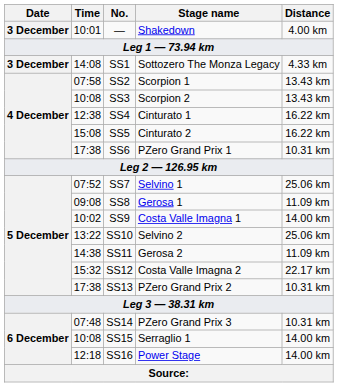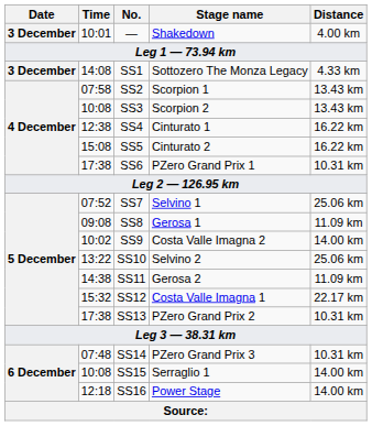 <table class="wikitable" style="font-size: 85%;">
 <tr>
 <th>Date</th>
 <th>Time</th>
 <th>No.</th>
 <th>Stage name</th>
 <th>Distance</th>
 </tr>
 <tr>
 <th nowrap>3 December</th>
 <td align="center">10:01</td>
 <td align="center">—</td>
 <td><a href='#'>Shakedown</a></td>
 <td align="center">4.00 km</td>
 </tr>
 <tr>
 <td style="background-color:#EAECF0; text-align:center" colspan="5"><strong><em>Leg 1 — 73.94 km</em></strong></td>
 </tr>
 <tr>
 <th>3 December</th>
 <td align="center">14:08</td>
 <td align="center">SS1</td>
 <td>Sottozero The Monza Legacy</td>
 <td align="center">4.33 km</td>
 </tr>
 <tr>
 <th rowspan="5">4 December</th>
 <td align="center">07:58</td>
 <td align="center">SS2</td>
 <td>Scorpion 1</td>
 <td align="center">13.43 km</td>
 </tr>
 <tr>
 <td align="center">10:08</td>
 <td align="center">SS3</td>
 <td>Scorpion 2</td>
 <td align="center">13.43 km</td>
 </tr>
 <tr>
 <td align="center">12:38</td>
 <td align="center">SS4</td>
 <td>Cinturato  1</td>
 <td align="center">16.22 km</td>
 </tr>
 <tr>
 <td align="center">15:08</td>
 <td align="center">SS5</td>
 <td>Cinturato  2</td>
 <td align="center">16.22 km</td>
 </tr>
 <tr>
 <td align="center">17:38</td>
 <td align="center">SS6</td>
 <td>PZero Grand Prix 1</td>
 <td align="center">10.31 km</td>
 </tr>
 <tr>
 <td style="background-color:#EAECF0; text-align:center" colspan="5"><strong><em>Leg 2 — 126.95 km</em></strong></td>
 </tr>
 <tr>
 <th rowspan="7">5 December</th>
 <td align="center">07:52</td>
 <td align="center">SS7</td>
 <td><a href='#'>Selvino</a> 1</td>
 <td align="center">25.06 km</td>
 </tr>
 <tr>
 <td align="center">09:08</td>
 <td align="center">SS8</td>
 <td><a href='#'>Gerosa</a> 1</td>
 <td align="center">11.09 km</td>
 </tr>
 <tr>
 <td align="center">10:02</td>
 <td align="center">SS9</td>
-<td><a href='#'>Costa Valle Imagna</a> 1</td>
+<td>Costa Valle Imagna 2</td>
 <td align="center">14.00 km</td>
 </tr>
 <tr>
 <td align="center">13:22</td>
 <td align="center">SS10</td>
 <td>Selvino 2</td>
 <td align="center">25.06 km</td>
 </tr>
 <tr>
 <td align="center">14:38</td>
 <td align="center">SS11</td>
 <td>Gerosa 2</td>
 <td align="center">11.09 km</td>
 </tr>
 <tr>
 <td align="center">15:32</td>
 <td align="center">SS12</td>
-<td>Costa Valle Imagna 2</td>
+<td><a href='#'>Costa Valle Imagna</a> 1</td>
 <td align="center">22.17 km</td>
 </tr>
 <tr>
 <td align="center">17:38</td>
 <td align="center">SS13</td>
 <td>PZero Grand Prix 2</td>
 <td align="center">10.31 km</td>
 </tr>
 <tr>
 <td style="background-color:#EAECF0; text-align:center" colspan="5"><strong><em>Leg 3 — 38.31 km</em></strong></td>
 </tr>
 <tr>
 <th rowspan="3">6 December</th>
 <td align="center">07:48</td>
 <td align="center">SS14</td>
 <td>PZero Grand Prix 3</td>
 <td align="center">10.31 km</td>
 </tr>
 <tr>
 <td align="center">10:08</td>
 <td align="center">SS15</td>
 <td>Serraglio 1</td>
 <td align="center">14.00 km</td>
 </tr>
 <tr>
 <td align="center">12:18</td>
 <td align="center">SS16</td>
 <td><a href='#'>Power Stage</a></td>
 <td align="center">14.00 km</td>
 </tr>
 <tr>
 <th colspan="5">Source:</th>
 </tr>
 </table>
